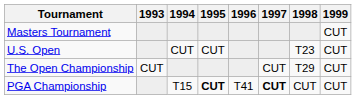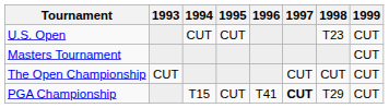 <table class="wikitable" style="font-size:95%;">
 <tr>
 <th>Tournament</th>
 <th>1993</th>
 <th>1994</th>
 <th>1995</th>
 <th>1996</th>
 <th>1997</th>
 <th>1998</th>
 <th>1999</th>
 </tr>
 <tr>
+<td><a href='#'>U.S. Open</a></td>
+<td style="background:#eeeeee;"></td>
+<td align="center">CUT</td>
+<td align="center">CUT</td>
+<td style="background:#eeeeee;"></td>
+<td style="background:#eeeeee;"></td>
+<td align="center">T23</td>
+<td align="center">CUT</td>
+</tr>
+<tr>
 <td><a href='#'>Masters Tournament</a></td>
 <td style="background:#eeeeee;"></td>
 <td style="background:#eeeeee;"></td>
 <td style="background:#eeeeee;"></td>
 <td style="background:#eeeeee;"></td>
 <td style="background:#eeeeee;"></td>
 <td style="background:#eeeeee;"></td>
 <td align="center">CUT</td>
 </tr>
 <tr>
-<td><a href='#'>U.S. Open</a></td>
-<td style="background:#eeeeee;"></td>
-<td align="center">CUT</td>
-<td align="center">CUT</td>
-<td style="background:#eeeeee;"></td>
-<td style="background:#eeeeee;"></td>
-<td align="center">T23</td>
-<td align="center">CUT</td>
-</tr>
-<tr>
 <td><a href='#'>The Open Championship</a></td>
 <td align="center">CUT</td>
 <td style="background:#eeeeee;"></td>
 <td style="background:#eeeeee;"></td>
 <td style="background:#eeeeee;"></td>
 <td align="center">CUT</td>
-<td align="center">T29</td>
+<td align="center">CUT</td>
 <td align="center">CUT</td>
 </tr>
 <tr>
 <td><a href='#'>PGA Championship</a></td>
 <td style="background:#eeeeee;"></td>
 <td align="center">T15</td>
-<td align="center"><strong>CUT</strong></td>
+<td align="center">CUT</td>
 <td align="center">T41</td>
 <td align="center"><strong>CUT</strong></td>
-<td align="center">CUT</td>
+<td align="center">T29</td>
 <td align="center">CUT</td>
 </tr>
 </table>
